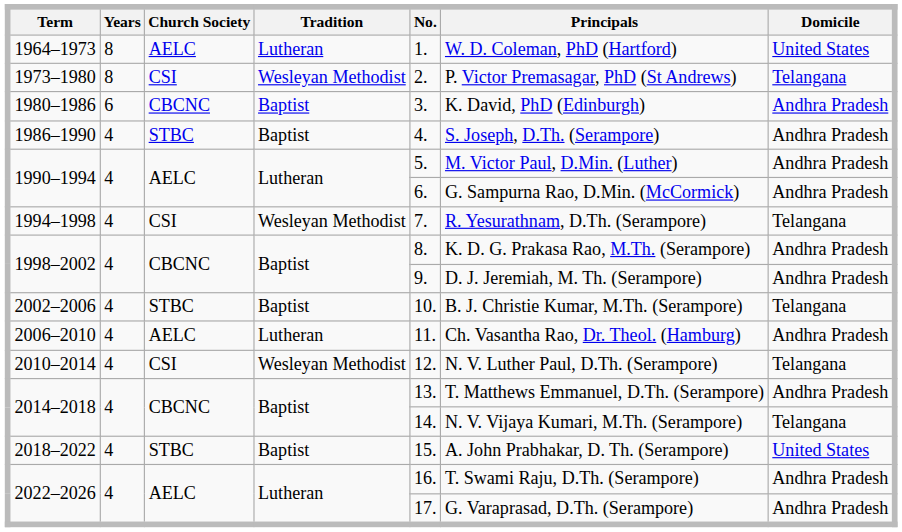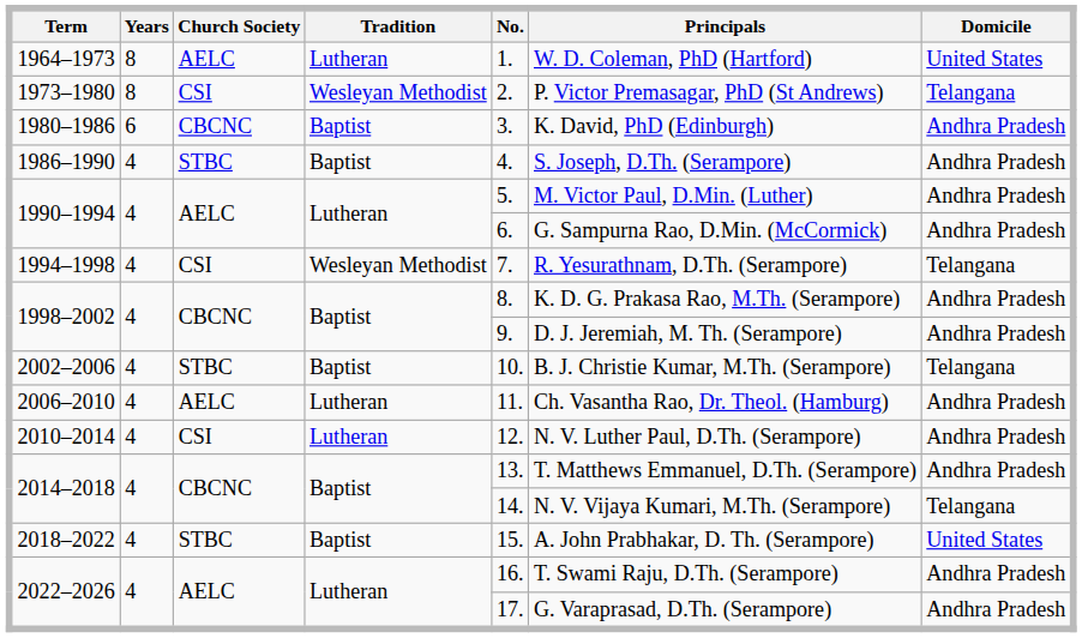 <table class="wikitable" style="border: 5px solid #BBB; margin: .96em 0 0 .9em;">
 <tr style="font-size: 86%;">
 <th>Term</th>
 <th>Years</th>
 <th>Church Society</th>
 <th>Tradition</th>
 <th>No.</th>
 <th>Principals</th>
 <th>Domicile</th>
 </tr>
 <tr>
 <td>1964–1973</td>
 <td>8</td>
 <td><a href='#'>AELC</a></td>
 <td><a href='#'>Lutheran</a></td>
 <td>1.</td>
 <td><a href='#'>W. D. Coleman</a>, <a href='#'>PhD</a> (<a href='#'>Hartford</a>)</td>
 <td><a href='#'>United States</a></td>
 </tr>
 <tr>
 <td>1973–1980</td>
 <td>8</td>
 <td><a href='#'>CSI</a></td>
 <td><a href='#'>Wesleyan Methodist</a></td>
 <td>2.</td>
 <td>P. <a href='#'>Victor Premasagar</a>, <a href='#'>PhD</a> (<a href='#'>St Andrews</a>)</td>
 <td><a href='#'>Telangana</a></td>
 </tr>
 <tr>
 <td>1980–1986</td>
 <td>6</td>
 <td><a href='#'>CBCNC</a></td>
 <td><a href='#'>Baptist</a></td>
 <td>3.</td>
 <td>K. David, <a href='#'>PhD</a> (<a href='#'>Edinburgh</a>)</td>
 <td><a href='#'>Andhra Pradesh</a></td>
 </tr>
 <tr>
 <td>1986–1990</td>
 <td>4</td>
 <td><a href='#'>STBC</a></td>
 <td>Baptist</td>
 <td>4.</td>
 <td><a href='#'>S. Joseph</a>, <a href='#'>D.Th.</a> (<a href='#'>Serampore</a>)</td>
 <td>Andhra Pradesh</td>
 </tr>
 <tr>
 <td rowspan=2 colspan=1>1990–1994</td>
 <td rowspan=2 colspan=1>4</td>
 <td rowspan=2 colspan=1>AELC</td>
 <td rowspan=2 colspan=1>Lutheran</td>
 <td>5.</td>
 <td><a href='#'>M. Victor Paul</a>, <a href='#'>D.Min.</a> (<a href='#'>Luther</a>)</td>
 <td>Andhra Pradesh</td>
 </tr>
 <tr>
 <td rowspan=1>6.</td>
 <td>G. Sampurna Rao, D.Min. (<a href='#'>McCormick</a>)</td>
 <td>Andhra Pradesh</td>
 </tr>
 <tr>
 <td>1994–1998</td>
 <td>4</td>
 <td>CSI</td>
 <td>Wesleyan Methodist</td>
 <td>7.</td>
 <td><a href='#'>R. Yesurathnam</a>, D.Th. (Serampore)</td>
 <td>Telangana</td>
 </tr>
 <tr>
 <td rowspan=2 colspan=1>1998–2002</td>
 <td rowspan=2 colspan=1>4</td>
 <td rowspan=2 colspan=1>CBCNC</td>
 <td rowspan=2 colspan=1>Baptist</td>
 <td>8.</td>
 <td>K. D. G. Prakasa Rao, <a href='#'>M.Th.</a> (Serampore)</td>
 <td>Andhra Pradesh</td>
 </tr>
 <tr>
 <td rowspan=1>9.</td>
 <td>D. J. Jeremiah, M. Th. (Serampore)</td>
 <td>Andhra Pradesh</td>
 </tr>
 <tr>
 <td>2002–2006</td>
 <td>4</td>
 <td>STBC</td>
 <td>Baptist</td>
 <td>10.</td>
 <td>B. J. Christie Kumar, M.Th. (Serampore)</td>
 <td>Telangana</td>
 </tr>
 <tr>
 <td>2006–2010</td>
 <td>4</td>
 <td>AELC</td>
 <td>Lutheran</td>
 <td>11.</td>
 <td>Ch. Vasantha Rao, <a href='#'>Dr. Theol.</a> (<a href='#'>Hamburg</a>)</td>
 <td>Andhra Pradesh</td>
 </tr>
 <tr>
 <td>2010–2014</td>
 <td>4</td>
 <td>CSI</td>
-<td>Wesleyan Methodist</td>
+<td><a href='#'>Lutheran</a></td>
 <td>12.</td>
 <td>N. V. Luther Paul, D.Th. (Serampore)</td>
-<td>Telangana</td>
+<td>Andhra Pradesh</td>
 </tr>
 <tr>
 <td rowspan=2 colspan=1>2014–2018</td>
 <td rowspan=2 colspan=1>4</td>
 <td rowspan=2 colspan=1>CBCNC</td>
 <td rowspan=2 colspan=1>Baptist</td>
 <td>13.</td>
 <td>T. Matthews Emmanuel, D.Th. (Serampore)</td>
 <td>Andhra Pradesh</td>
 </tr>
 <tr>
 <td rowspan=1>14.</td>
 <td>N. V. Vijaya Kumari, M.Th. (Serampore)</td>
 <td>Telangana</td>
 </tr>
 <tr>
 <td>2018–2022</td>
 <td>4</td>
 <td>STBC</td>
 <td>Baptist</td>
 <td>15.</td>
 <td>A. John Prabhakar, D. Th. (Serampore)</td>
 <td><a href='#'>United States</a></td>
 </tr>
 <tr>
 <td rowspan=2 colspan=1>2022–2026</td>
 <td rowspan=2 colspan=1>4</td>
 <td rowspan=2 colspan=1>AELC</td>
 <td rowspan=2 colspan=1>Lutheran</td>
 <td>16.</td>
 <td>T. Swami Raju, D.Th. (Serampore)</td>
 <td>Andhra Pradesh</td>
 </tr>
 <tr>
 <td rowspan=1>17.</td>
 <td>G. Varaprasad, D.Th. (Serampore)</td>
 <td>Andhra Pradesh</td>
 </tr>
 </table>
